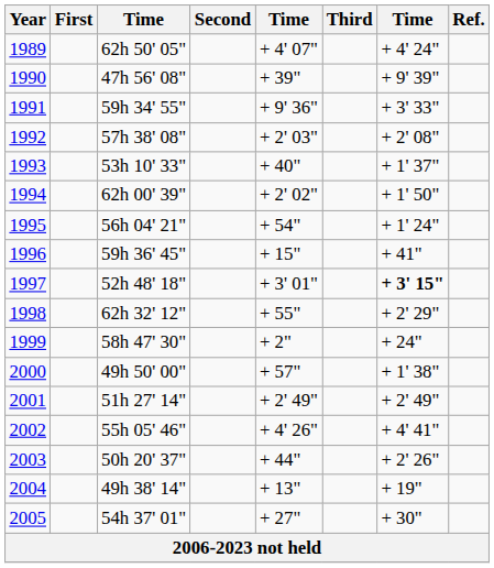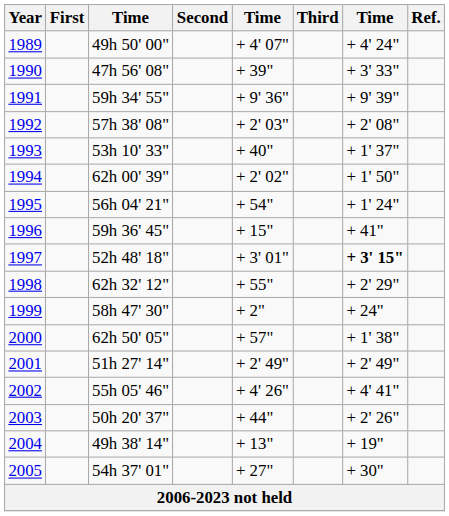 <table class="wikitable">
 <tr>
 <th>Year</th>
 <th>First</th>
 <th>Time</th>
 <th>Second</th>
 <th>Time</th>
 <th>Third</th>
 <th>Time</th>
 <th>Ref.</th>
 </tr>
 <tr>
 <td><a href='#'>1989</a></td>
 <td></td>
-<td>62h 50' 05"</td>
+<td>49h 50' 00"</td>
 <td></td>
 <td>+ 4' 07"</td>
 <td></td>
 <td>+ 4' 24"</td>
 <td style="text-align:center;"></td>
 </tr>
 <tr>
 <td><a href='#'>1990</a></td>
 <td></td>
 <td>47h 56' 08"</td>
 <td></td>
 <td>+ 39"</td>
 <td></td>
-<td>+ 9' 39"</td>
+<td>+ 3' 33"</td>
 <td style="text-align:center;"></td>
 </tr>
 <tr>
 <td><a href='#'>1991</a></td>
 <td></td>
 <td>59h 34' 55"</td>
 <td></td>
 <td>+ 9' 36"</td>
 <td></td>
-<td>+ 3' 33"</td>
+<td>+ 9' 39"</td>
 <td style="text-align:center;"></td>
 </tr>
 <tr>
 <td><a href='#'>1992</a></td>
 <td></td>
 <td>57h 38' 08"</td>
 <td></td>
 <td>+ 2' 03"</td>
 <td></td>
 <td>+ 2' 08"</td>
 <td style="text-align:center;"></td>
 </tr>
 <tr>
 <td><a href='#'>1993</a></td>
 <td></td>
 <td>53h 10' 33"</td>
 <td></td>
 <td>+ 40"</td>
 <td></td>
 <td>+ 1' 37"</td>
 <td style="text-align:center;"></td>
 </tr>
 <tr>
 <td><a href='#'>1994</a></td>
 <td></td>
 <td>62h 00' 39"</td>
 <td></td>
 <td>+ 2' 02"</td>
 <td></td>
 <td>+ 1' 50"</td>
 <td style="text-align:center;"></td>
 </tr>
 <tr>
 <td><a href='#'>1995</a></td>
 <td></td>
 <td>56h 04' 21"</td>
 <td></td>
 <td>+ 54"</td>
 <td></td>
 <td>+ 1' 24"</td>
 <td style="text-align:center;"></td>
 </tr>
 <tr>
 <td><a href='#'>1996</a></td>
 <td></td>
 <td>59h 36' 45"</td>
 <td></td>
 <td>+ 15"</td>
 <td></td>
 <td>+ 41"</td>
 <td style="text-align:center;"></td>
 </tr>
 <tr>
 <td><a href='#'>1997</a></td>
 <td></td>
 <td>52h 48' 18"</td>
 <td></td>
 <td>+ 3' 01"</td>
 <td></td>
 <td><strong>+ 3' 15"</strong></td>
 <td style="text-align:center;"></td>
 </tr>
 <tr>
 <td><a href='#'>1998</a></td>
 <td></td>
 <td>62h 32' 12"</td>
 <td></td>
 <td>+ 55"</td>
 <td></td>
 <td>+ 2' 29"</td>
 <td style="text-align:center;"></td>
 </tr>
 <tr>
 <td><a href='#'>1999</a></td>
 <td></td>
 <td>58h 47' 30"</td>
 <td></td>
 <td>+ 2"</td>
 <td></td>
 <td>+ 24"</td>
 <td style="text-align:center;"></td>
 </tr>
 <tr>
 <td><a href='#'>2000</a></td>
 <td></td>
-<td>49h 50' 00"</td>
+<td>62h 50' 05"</td>
 <td></td>
 <td>+ 57"</td>
 <td></td>
 <td>+ 1' 38"</td>
 <td style="text-align:center;"></td>
 </tr>
 <tr>
 <td><a href='#'>2001</a></td>
 <td></td>
 <td>51h 27' 14"</td>
 <td></td>
 <td>+ 2' 49"</td>
 <td></td>
 <td>+ 2' 49"</td>
 <td style="text-align:center;"></td>
 </tr>
 <tr>
 <td><a href='#'>2002</a></td>
 <td></td>
 <td>55h 05' 46"</td>
 <td></td>
 <td>+ 4' 26"</td>
 <td></td>
 <td>+ 4' 41"</td>
 <td style="text-align:center;"></td>
 </tr>
 <tr>
 <td><a href='#'>2003</a></td>
 <td></td>
 <td>50h 20' 37"</td>
 <td></td>
 <td>+ 44"</td>
 <td></td>
 <td>+ 2' 26"</td>
 <td style="text-align:center;"></td>
 </tr>
 <tr>
 <td><a href='#'>2004</a></td>
 <td></td>
 <td>49h 38' 14"</td>
 <td></td>
 <td>+ 13"</td>
 <td></td>
 <td>+ 19"</td>
 <td style="text-align:center;"></td>
 </tr>
 <tr>
 <td><a href='#'>2005</a></td>
 <td></td>
 <td>54h 37' 01"</td>
 <td></td>
 <td>+ 27"</td>
 <td></td>
 <td>+ 30"</td>
 <td style="text-align:center;"></td>
 </tr>
 <tr>
 <th colspan="8">2006-2023 not held</th>
 </tr>
 <tr>
 </tr>
 </table>
